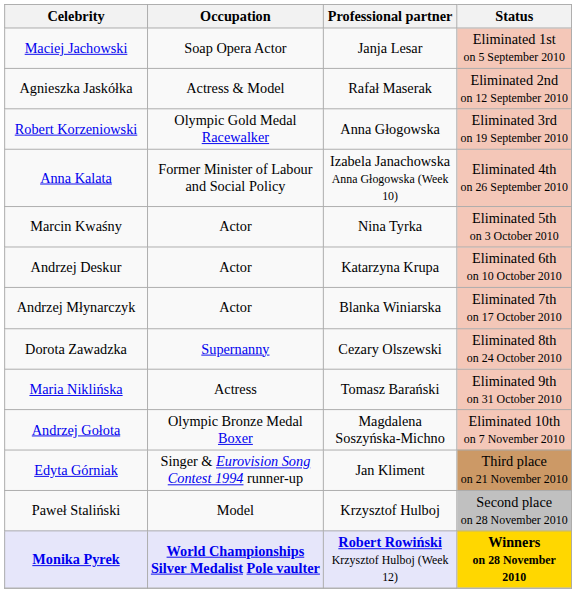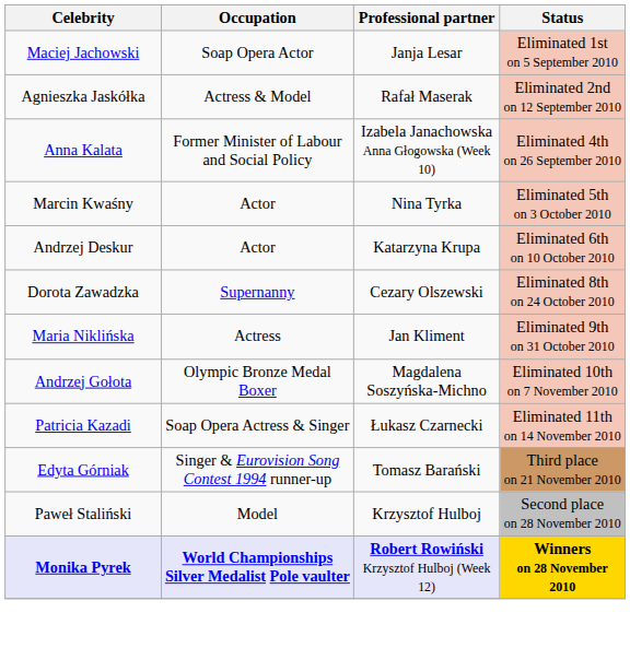 <table class="wikitable"  style="margin:auto; text-align:center; font-size:95%;">
 <tr>
 <th style="width:145px;">Celebrity</th>
 <th style="width:180px;">Occupation</th>
 <th style="width:135px;">Professional partner</th>
 <th style="width:115px;">Status</th>
 </tr>
 <tr>
 <td><a href='#'>Maciej Jachowski</a></td>
 <td>Soap Opera Actor</td>
 <td>Janja Lesar</td>
 <td bgcolor="#F4C7B8">Eliminated 1st<br><small>on 5 September 2010</small></td>
 </tr>
 <tr>
 <td>Agnieszka Jaskółka</td>
 <td>Actress & Model</td>
 <td>Rafał Maserak</td>
 <td bgcolor="#F4C7B8">Eliminated 2nd<br><small>on 12 September 2010</small></td>
 </tr>
 <tr>
-<td><a href='#'>Robert Korzeniowski</a></td>
-<td>Olympic Gold Medal <a href='#'>Racewalker</a></td>
-<td>Anna Głogowska</td>
-<td bgcolor="#F4C7B8">Eliminated 3rd<br><small>on 19 September 2010</small></td>
-</tr>
-<tr>
 <td><a href='#'>Anna Kalata</a></td>
 <td>Former Minister of Labour and Social Policy</td>
 <td>Izabela Janachowska<br><small>Anna Głogowska (Week 10)</small></td>
 <td bgcolor="#F4C7B8">Eliminated 4th<br><small>on 26 September 2010</small></td>
 </tr>
 <tr>
 <td>Marcin Kwaśny</td>
 <td>Actor</td>
 <td>Nina Tyrka</td>
 <td bgcolor="#F4C7B8">Eliminated 5th<br><small>on 3 October 2010</small></td>
 </tr>
 <tr>
 <td>Andrzej Deskur</td>
 <td>Actor</td>
 <td>Katarzyna Krupa</td>
 <td bgcolor="#F4C7B8">Eliminated 6th<br><small>on 10 October 2010</small></td>
 </tr>
 <tr>
-<td>Andrzej Młynarczyk</td>
-<td>Actor</td>
-<td>Blanka Winiarska</td>
-<td bgcolor="#F4C7B8">Eliminated 7th<br><small>on 17 October 2010</small></td>
-</tr>
-<tr>
 <td>Dorota Zawadzka</td>
 <td><a href='#'>Supernanny</a></td>
 <td>Cezary Olszewski</td>
 <td bgcolor="#F4C7B8">Eliminated 8th<br><small>on 24 October 2010</small></td>
 </tr>
 <tr>
 <td><a href='#'>Maria Niklińska</a></td>
 <td>Actress</td>
-<td>Tomasz Barański</td>
+<td>Jan Kliment</td>
 <td bgcolor="#F4C7B8">Eliminated 9th<br><small>on 31 October 2010</small></td>
 </tr>
 <tr>
 <td><a href='#'>Andrzej Gołota</a></td>
 <td>Olympic Bronze Medal <a href='#'>Boxer</a></td>
 <td>Magdalena Soszyńska-Michno</td>
 <td bgcolor="#F4C7B8">Eliminated 10th<br><small>on 7 November 2010</small></td>
 </tr>
 <tr>
+<td><a href='#'>Patricia Kazadi</a></td>
+<td>Soap Opera Actress & Singer</td>
+<td>Łukasz Czarnecki</td>
+<td bgcolor="#F4C7B8">Eliminated 11th<br><small>on 14 November 2010</small></td>
+</tr>
+<tr>
 <td><a href='#'>Edyta Górniak</a></td>
 <td>Singer & <em><a href='#'>Eurovision Song Contest 1994</a></em> runner-up</td>
-<td>Jan Kliment</td>
+<td>Tomasz Barański</td>
 <td bgcolor="#cc9966">Third place<br><small>on 21 November 2010</small></td>
 </tr>
 <tr>
 <td>Paweł Staliński</td>
 <td>Model</td>
 <td>Krzysztof Hulboj</td>
 <td bgcolor="silver">Second place<br><small>on 28 November 2010</small></td>
 </tr>
 <tr>
 <td bgcolor="lavender"><strong><a href='#'>Monika Pyrek</a> </strong></td>
 <td bgcolor="lavender"><strong><a href='#'>World Championships Silver Medalist</a> <a href='#'>Pole vaulter</a></strong></td>
 <td bgcolor="lavender"><strong><a href='#'>Robert Rowiński</a></strong><br><small>Krzysztof Hulboj (Week 12)</small></td>
 <td bgcolor="gold"><strong>Winners<br><small>on 28 November 2010</small></strong></td>
 </tr>
 <tr>
 </tr>
 </table>
